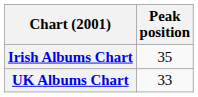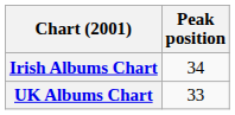 <table class="wikitable sortable plainrowheaders">
 <tr>
 <th scope="col">Chart (2001)</th>
 <th scope="col">Peak<br>position</th>
 </tr>
 <tr>
 <th scope="row"><a href='#'>Irish Albums Chart</a></th>
-<td style="text-align:center;">35</td>
+<td style="text-align:center;">34</td>
 </tr>
 <tr>
 <th scope="row"><a href='#'>UK Albums Chart</a></th>
 <td style="text-align:center;">33</td>
 </tr>
 </table>
